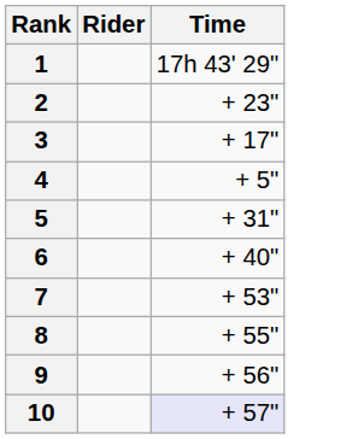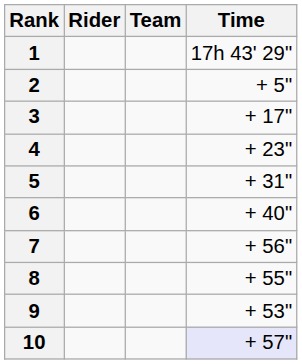 <table class="wikitable" margin-bottom:0;">
 <tr>
 <th scope="col">Rank</th>
 <th scope="col">Rider</th>
+<th scope="col">Team</th>
 <th scope="col">Time</th>
 </tr>
 <tr>
 <th scope="row">1</th>
 <td> </td>
+<td></td>
 <td align="right">17h 43' 29"</td>
 </tr>
 <tr>
 <th scope="row">2</th>
 <td></td>
-<td align="right">+ 23"</td>
+<td></td>
+<td align="right">+ 5"</td>
 </tr>
 <tr>
 <th scope="row">3</th>
+<td></td>
 <td></td>
 <td align="right">+ 17"</td>
 </tr>
 <tr>
 <th scope="row">4</th>
 <td></td>
-<td align="right">+ 5"</td>
+<td></td>
+<td align="right">+ 23"</td>
 </tr>
 <tr>
 <th scope="row">5</th>
+<td></td>
 <td></td>
 <td align="right">+ 31"</td>
 </tr>
 <tr>
 <th scope="row">6</th>
 <td> </td>
+<td></td>
 <td align="right">+ 40"</td>
 </tr>
 <tr>
 <th scope="row">7</th>
 <td></td>
-<td align="right">+ 53"</td>
+<td></td>
+<td align="right">+ 56"</td>
 </tr>
 <tr>
 <th scope="row">8</th>
+<td></td>
 <td></td>
 <td align="right">+ 55"</td>
 </tr>
 <tr>
 <th scope="row">9</th>
 <td></td>
-<td align="right">+ 56"</td>
+<td></td>
+<td align="right">+ 53"</td>
 </tr>
 <tr>
 <th scope="row">10</th>
 <td></td>
+<td></td>
 <td align="right" style="background: lavender;">+ 57"</td>
 </tr>
 </table>
